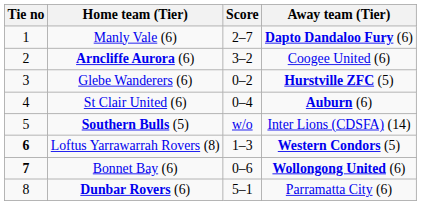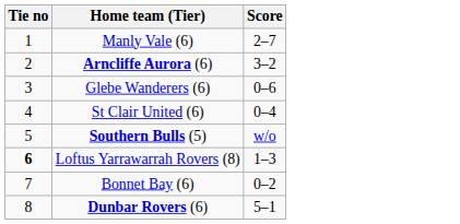 <table class="wikitable" style="text-align:center">
 <tr>
 <th>Tie no</th>
 <th>Home team (Tier)</th>
 <th>Score</th>
-<th>Away team (Tier)</th>
 </tr>
 <tr>
 <td>1</td>
 <td><a href='#'>Manly Vale</a> (6)</td>
 <td>2–7</td>
-<td><strong><a href='#'>Dapto Dandaloo Fury</a></strong> (6)</td>
 </tr>
 <tr>
 <td>2</td>
 <td><strong><a href='#'>Arncliffe Aurora</a></strong> (6)</td>
 <td>3–2</td>
-<td><a href='#'>Coogee United</a> (6)</td>
 </tr>
 <tr>
 <td>3</td>
 <td><a href='#'>Glebe Wanderers</a> (6)</td>
-<td>0–2</td>
-<td><strong><a href='#'>Hurstville ZFC</a></strong> (5)</td>
+<td>0–6</td>
 </tr>
 <tr>
 <td>4</td>
 <td><a href='#'>St Clair United</a> (6)</td>
 <td>0–4</td>
-<td><strong><a href='#'>Auburn</a></strong>  (6)</td>
 </tr>
 <tr>
 <td>5</td>
 <td><strong><a href='#'>Southern Bulls</a></strong> (5)</td>
 <td><a href='#'>w/o</a></td>
-<td><a href='#'>Inter Lions (CDSFA)</a> (14)</td>
 </tr>
 <tr>
 <td><strong>6</strong></td>
 <td><a href='#'>Loftus Yarrawarrah Rovers</a> (8)</td>
 <td>1–3</td>
-<td><strong><a href='#'>Western Condors</a></strong> (5)</td>
 </tr>
 <tr>
-<td><strong>7</strong></td>
+<td>7</td>
 <td><a href='#'>Bonnet Bay</a> (6)</td>
-<td>0–6</td>
-<td><strong><a href='#'>Wollongong United</a></strong> (6)</td>
+<td>0–2</td>
 </tr>
 <tr>
 <td>8</td>
 <td><strong><a href='#'>Dunbar Rovers</a></strong> (6)</td>
 <td>5–1</td>
-<td><a href='#'>Parramatta City</a> (6)</td>
 </tr>
 </table>
